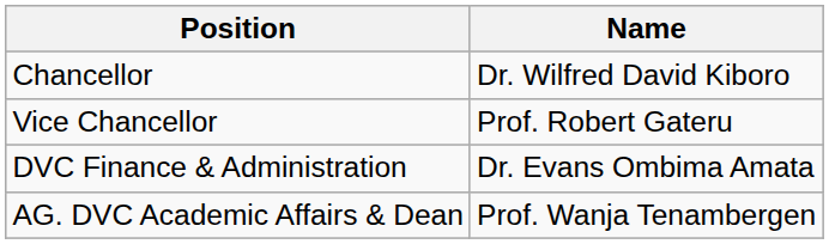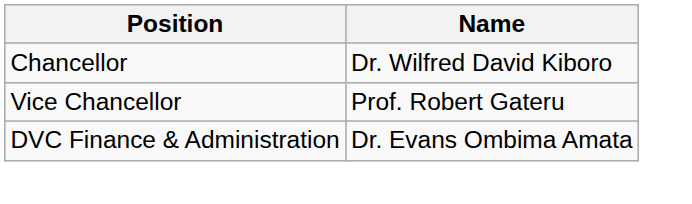 <table class="wikitable">
 <tr>
 <th>Position</th>
 <th>Name</th>
 </tr>
 <tr>
 <td>Chancellor</td>
 <td>Dr. Wilfred David Kiboro</td>
 </tr>
 <tr>
 <td>Vice Chancellor</td>
 <td>Prof. Robert Gateru</td>
 </tr>
 <tr>
 <td>DVC Finance & Administration</td>
 <td>Dr. Evans Ombima Amata</td>
 </tr>
-<tr>
-<td>AG. DVC Academic Affairs & Dean</td>
-<td>Prof. Wanja Tenambergen</td>
-</tr>
 </table>
